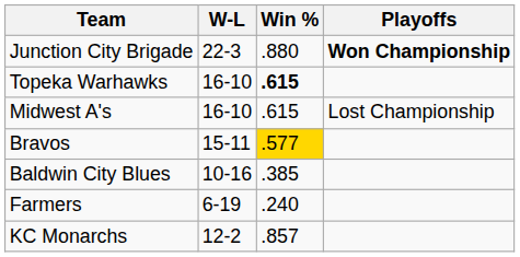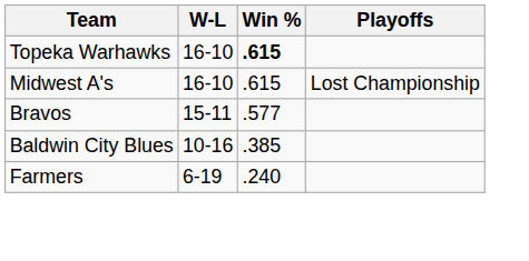 <table class="wikitable">
 <tr>
 <th>Team</th>
 <th>W-L</th>
 <th>Win %</th>
 <th>Playoffs</th>
-</tr>
-<tr>
-<td>Junction City Brigade</td>
-<td>22-3</td>
-<td>.880</td>
-<td><strong>Won Championship</strong></td>
 </tr>
 <tr>
 <td>Topeka Warhawks</td>
 <td>16-10</td>
 <td><strong>.615</strong></td>
 <td></td>
 </tr>
 <tr>
 <td>Midwest A's</td>
 <td>16-10</td>
 <td>.615</td>
 <td>Lost Championship</td>
 </tr>
 <tr>
 <td>Bravos</td>
 <td>15-11</td>
-<td style="background: gold;">.577</td>
+<td>.577</td>
 <td></td>
 </tr>
 <tr>
 <td>Baldwin City Blues</td>
 <td>10-16</td>
 <td>.385</td>
 <td></td>
 </tr>
 <tr>
 <td>Farmers</td>
 <td>6-19</td>
 <td>.240</td>
 <td></td>
 </tr>
-<tr>
-<td>KC Monarchs</td>
-<td>12-2</td>
-<td>.857</td>
-<td></td>
-</tr>
 </table>
